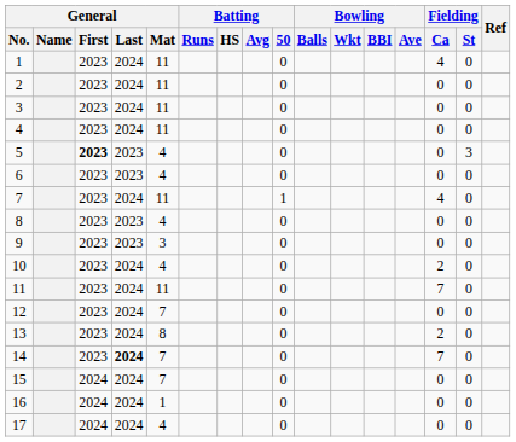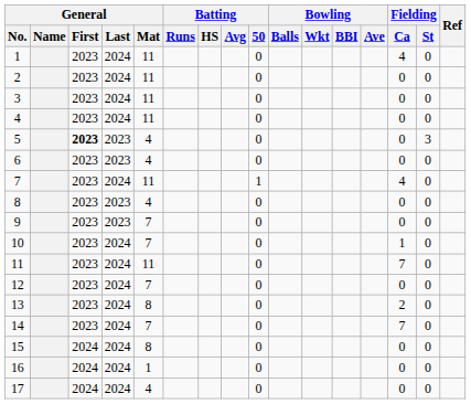 <table class="wikitable plainrowheaders sortable">
 <tr align="center">
 <th scope="col" colspan=5 class="unsortable">General</th>
 <th scope="col" colspan=4 class="unsortable"><a href='#'>Batting</a></th>
 <th scope="col" colspan=4 class="unsortable"><a href='#'>Bowling</a></th>
 <th scope="col" colspan=2 class="unsortable"><a href='#'>Fielding</a></th>
 <th scope="col" rowspan=2 class="unsortable">Ref</th>
 </tr>
 <tr align="center">
 <th scope="col">No.</th>
 <th scope="col">Name</th>
 <th scope="col">First</th>
 <th scope="col">Last</th>
 <th scope="col">Mat</th>
 <th scope="col"><a href='#'>Runs</a></th>
 <th scope="col">HS</th>
 <th scope="col"><a href='#'>Avg</a></th>
 <th scope="col"><a href='#'>50</a></th>
 <th scope="col"><a href='#'>Balls</a></th>
 <th scope="col"><a href='#'>Wkt</a></th>
 <th scope="col"><a href='#'>BBI</a></th>
 <th scope="col"><a href='#'>Ave</a></th>
 <th scope="col"><a href='#'>Ca</a></th>
 <th scope="col"><a href='#'>St</a></th>
 </tr>
 <tr align="center">
 <td>1</td>
 <th scope="row" align="left"></th>
 <td>2023</td>
 <td>2024</td>
 <td>11</td>
 <td></td>
 <td></td>
 <td></td>
 <td>0</td>
 <td></td>
 <td></td>
 <td></td>
 <td></td>
 <td>4</td>
 <td>0</td>
 <td></td>
 </tr>
 <tr align="center">
 <td>2</td>
 <th scope="row" align="left"></th>
 <td>2023</td>
 <td>2024</td>
 <td>11</td>
 <td></td>
 <td></td>
 <td></td>
 <td>0</td>
 <td></td>
 <td></td>
 <td></td>
 <td></td>
 <td>0</td>
 <td>0</td>
 <td></td>
 </tr>
 <tr align="center">
 <td>3</td>
 <th scope="row" align="left"></th>
 <td>2023</td>
 <td>2024</td>
 <td>11</td>
 <td></td>
 <td></td>
 <td></td>
 <td>0</td>
 <td></td>
 <td></td>
 <td></td>
 <td></td>
 <td>0</td>
 <td>0</td>
 <td></td>
 </tr>
 <tr align="center">
 <td>4</td>
 <th scope="row" align="left"></th>
 <td>2023</td>
 <td>2024</td>
 <td>11</td>
 <td></td>
 <td></td>
 <td></td>
 <td>0</td>
 <td></td>
 <td></td>
 <td></td>
 <td></td>
 <td>0</td>
 <td>0</td>
 <td></td>
 </tr>
 <tr align="center">
 <td>5</td>
 <th scope="row" align="left"></th>
 <td><strong>2023</strong></td>
 <td>2023</td>
 <td>4</td>
 <td></td>
 <td></td>
 <td></td>
 <td>0</td>
 <td></td>
 <td></td>
 <td></td>
 <td></td>
 <td>0</td>
 <td>3</td>
 <td></td>
 </tr>
 <tr align="center">
 <td>6</td>
 <th scope="row" align="left"></th>
 <td>2023</td>
 <td>2023</td>
 <td>4</td>
 <td></td>
 <td></td>
 <td></td>
 <td>0</td>
 <td></td>
 <td></td>
 <td></td>
 <td></td>
 <td>0</td>
 <td>0</td>
 <td></td>
 </tr>
 <tr align="center">
 <td>7</td>
 <th scope="row" align="left"></th>
 <td>2023</td>
 <td>2024</td>
 <td>11</td>
 <td></td>
 <td></td>
 <td></td>
 <td>1</td>
 <td></td>
 <td></td>
 <td></td>
 <td></td>
 <td>4</td>
 <td>0</td>
 <td></td>
 </tr>
 <tr align="center">
 <td>8</td>
 <th scope="row" align="left"></th>
 <td>2023</td>
 <td>2023</td>
 <td>4</td>
 <td></td>
 <td></td>
 <td></td>
 <td>0</td>
 <td></td>
 <td></td>
 <td></td>
 <td></td>
 <td>0</td>
 <td>0</td>
 <td></td>
 </tr>
 <tr align="center">
 <td>9</td>
 <th scope="row" align="left"></th>
 <td>2023</td>
 <td>2023</td>
-<td>3</td>
+<td>7</td>
 <td></td>
 <td></td>
 <td></td>
 <td>0</td>
 <td></td>
 <td></td>
 <td></td>
 <td></td>
 <td>0</td>
 <td>0</td>
 <td></td>
 </tr>
 <tr align="center">
 <td>10</td>
 <th scope="row" align="left"></th>
 <td>2023</td>
 <td>2024</td>
-<td>4</td>
+<td>7</td>
 <td></td>
 <td></td>
 <td></td>
 <td>0</td>
 <td></td>
 <td></td>
 <td></td>
 <td></td>
-<td>2</td>
+<td>1</td>
 <td>0</td>
 <td></td>
 </tr>
 <tr align="center">
 <td>11</td>
 <th scope="row" align="left"></th>
 <td>2023</td>
 <td>2024</td>
 <td>11</td>
 <td></td>
 <td></td>
 <td></td>
 <td>0</td>
 <td></td>
 <td></td>
 <td></td>
 <td></td>
 <td>7</td>
 <td>0</td>
 <td></td>
 </tr>
 <tr align="center">
 <td>12</td>
 <th scope="row" align="left"></th>
 <td>2023</td>
 <td>2024</td>
 <td>7</td>
 <td></td>
 <td></td>
 <td></td>
 <td>0</td>
 <td></td>
 <td></td>
 <td></td>
 <td></td>
 <td>0</td>
 <td>0</td>
 <td></td>
 </tr>
 <tr align="center">
 <td>13</td>
 <th scope="row" align="left"></th>
 <td>2023</td>
 <td>2024</td>
 <td>8</td>
 <td></td>
 <td></td>
 <td></td>
 <td>0</td>
 <td></td>
 <td></td>
 <td></td>
 <td></td>
 <td>2</td>
 <td>0</td>
 <td></td>
 </tr>
 <tr align="center">
 <td>14</td>
 <th scope="row" align="left"></th>
 <td>2023</td>
-<td><strong>2024</strong></td>
+<td>2024</td>
 <td>7</td>
 <td></td>
 <td></td>
 <td></td>
 <td>0</td>
 <td></td>
 <td></td>
 <td></td>
 <td></td>
 <td>7</td>
 <td>0</td>
 <td></td>
 </tr>
 <tr align="center">
 <td>15</td>
 <th scope="row" align="left"></th>
 <td>2024</td>
 <td>2024</td>
-<td>7</td>
+<td>8</td>
 <td></td>
 <td></td>
 <td></td>
 <td>0</td>
 <td></td>
 <td></td>
 <td></td>
 <td></td>
 <td>0</td>
 <td>0</td>
 <td></td>
 </tr>
 <tr align="center">
 <td>16</td>
 <th scope="row" align="left"></th>
 <td>2024</td>
 <td>2024</td>
 <td>1</td>
 <td></td>
 <td></td>
 <td></td>
 <td>0</td>
 <td></td>
 <td></td>
 <td></td>
 <td></td>
 <td>0</td>
 <td>0</td>
 <td></td>
 </tr>
 <tr align="center">
 <td>17</td>
 <th scope="row" align="left"></th>
 <td>2024</td>
 <td>2024</td>
 <td>4</td>
 <td></td>
 <td></td>
 <td></td>
 <td>0</td>
 <td></td>
 <td></td>
 <td></td>
 <td></td>
 <td>0</td>
 <td>0</td>
 <td></td>
 </tr>
 </table>
